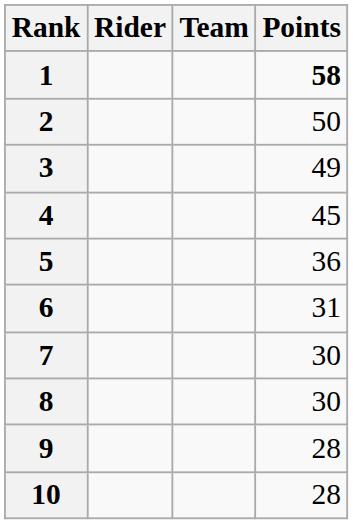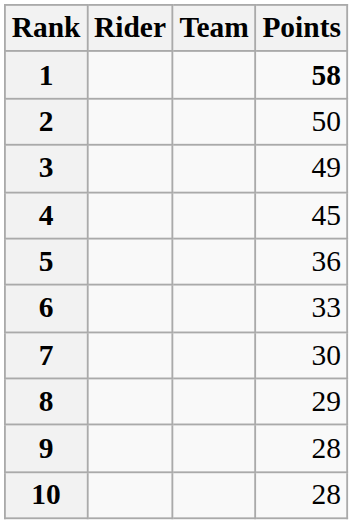 <table class="wikitable" margin-bottom:0;">
 <tr>
 <th scope="col">Rank</th>
 <th scope="col">Rider</th>
 <th scope="col">Team</th>
 <th scope="col">Points</th>
 </tr>
 <tr>
 <th scope="row">1</th>
 <td> </td>
 <td></td>
 <td align="right"><strong>58</strong></td>
 </tr>
 <tr>
 <th scope="row">2</th>
 <td></td>
 <td></td>
 <td align="right">50</td>
 </tr>
 <tr>
 <th scope="row">3</th>
 <td></td>
 <td></td>
 <td align="right">49</td>
 </tr>
 <tr>
 <th scope="row">4</th>
 <td> </td>
 <td></td>
 <td align="right">45</td>
 </tr>
 <tr>
 <th scope="row">5</th>
 <td></td>
 <td></td>
 <td align="right">36</td>
 </tr>
 <tr>
 <th scope="row">6</th>
 <td></td>
 <td></td>
-<td align="right">31</td>
+<td align="right">33</td>
 </tr>
 <tr>
 <th scope="row">7</th>
 <td></td>
 <td></td>
 <td align="right">30</td>
 </tr>
 <tr>
 <th scope="row">8</th>
 <td></td>
 <td></td>
-<td align="right">30</td>
+<td align="right">29</td>
 </tr>
 <tr>
 <th scope="row">9</th>
 <td></td>
 <td></td>
 <td align="right">28</td>
 </tr>
 <tr>
 <th scope="row">10</th>
 <td></td>
 <td></td>
 <td align="right">28</td>
 </tr>
 </table>
